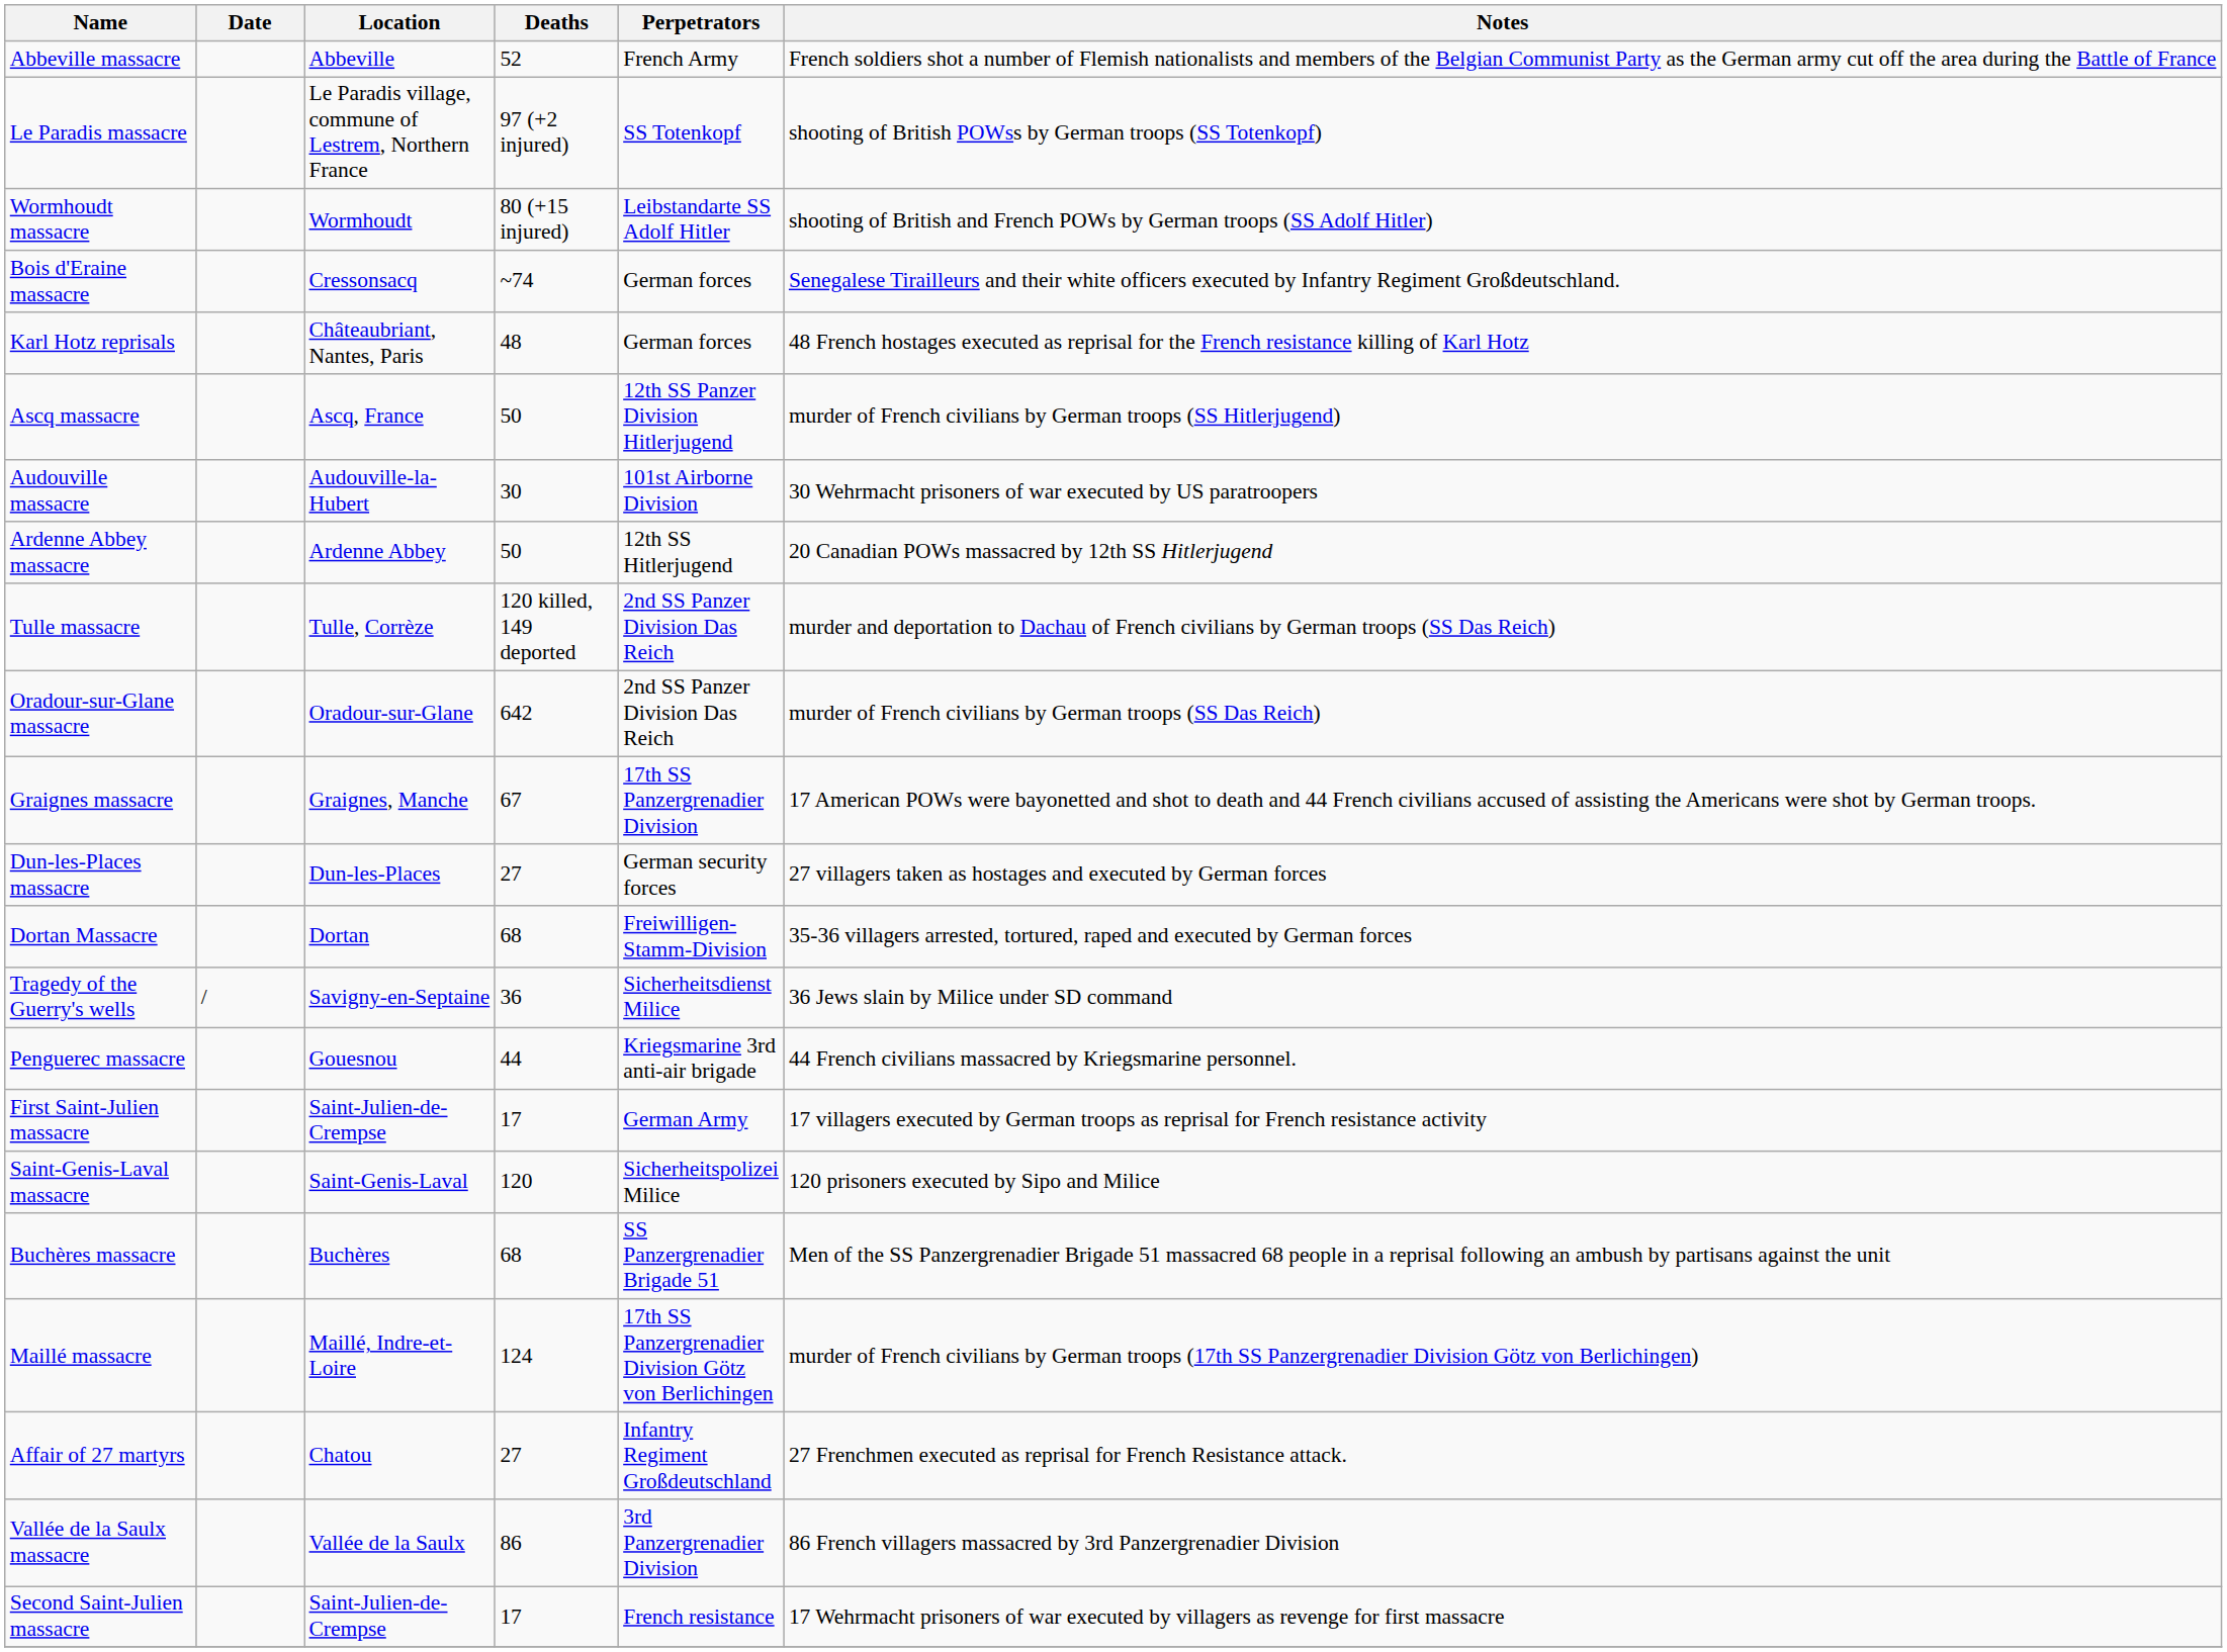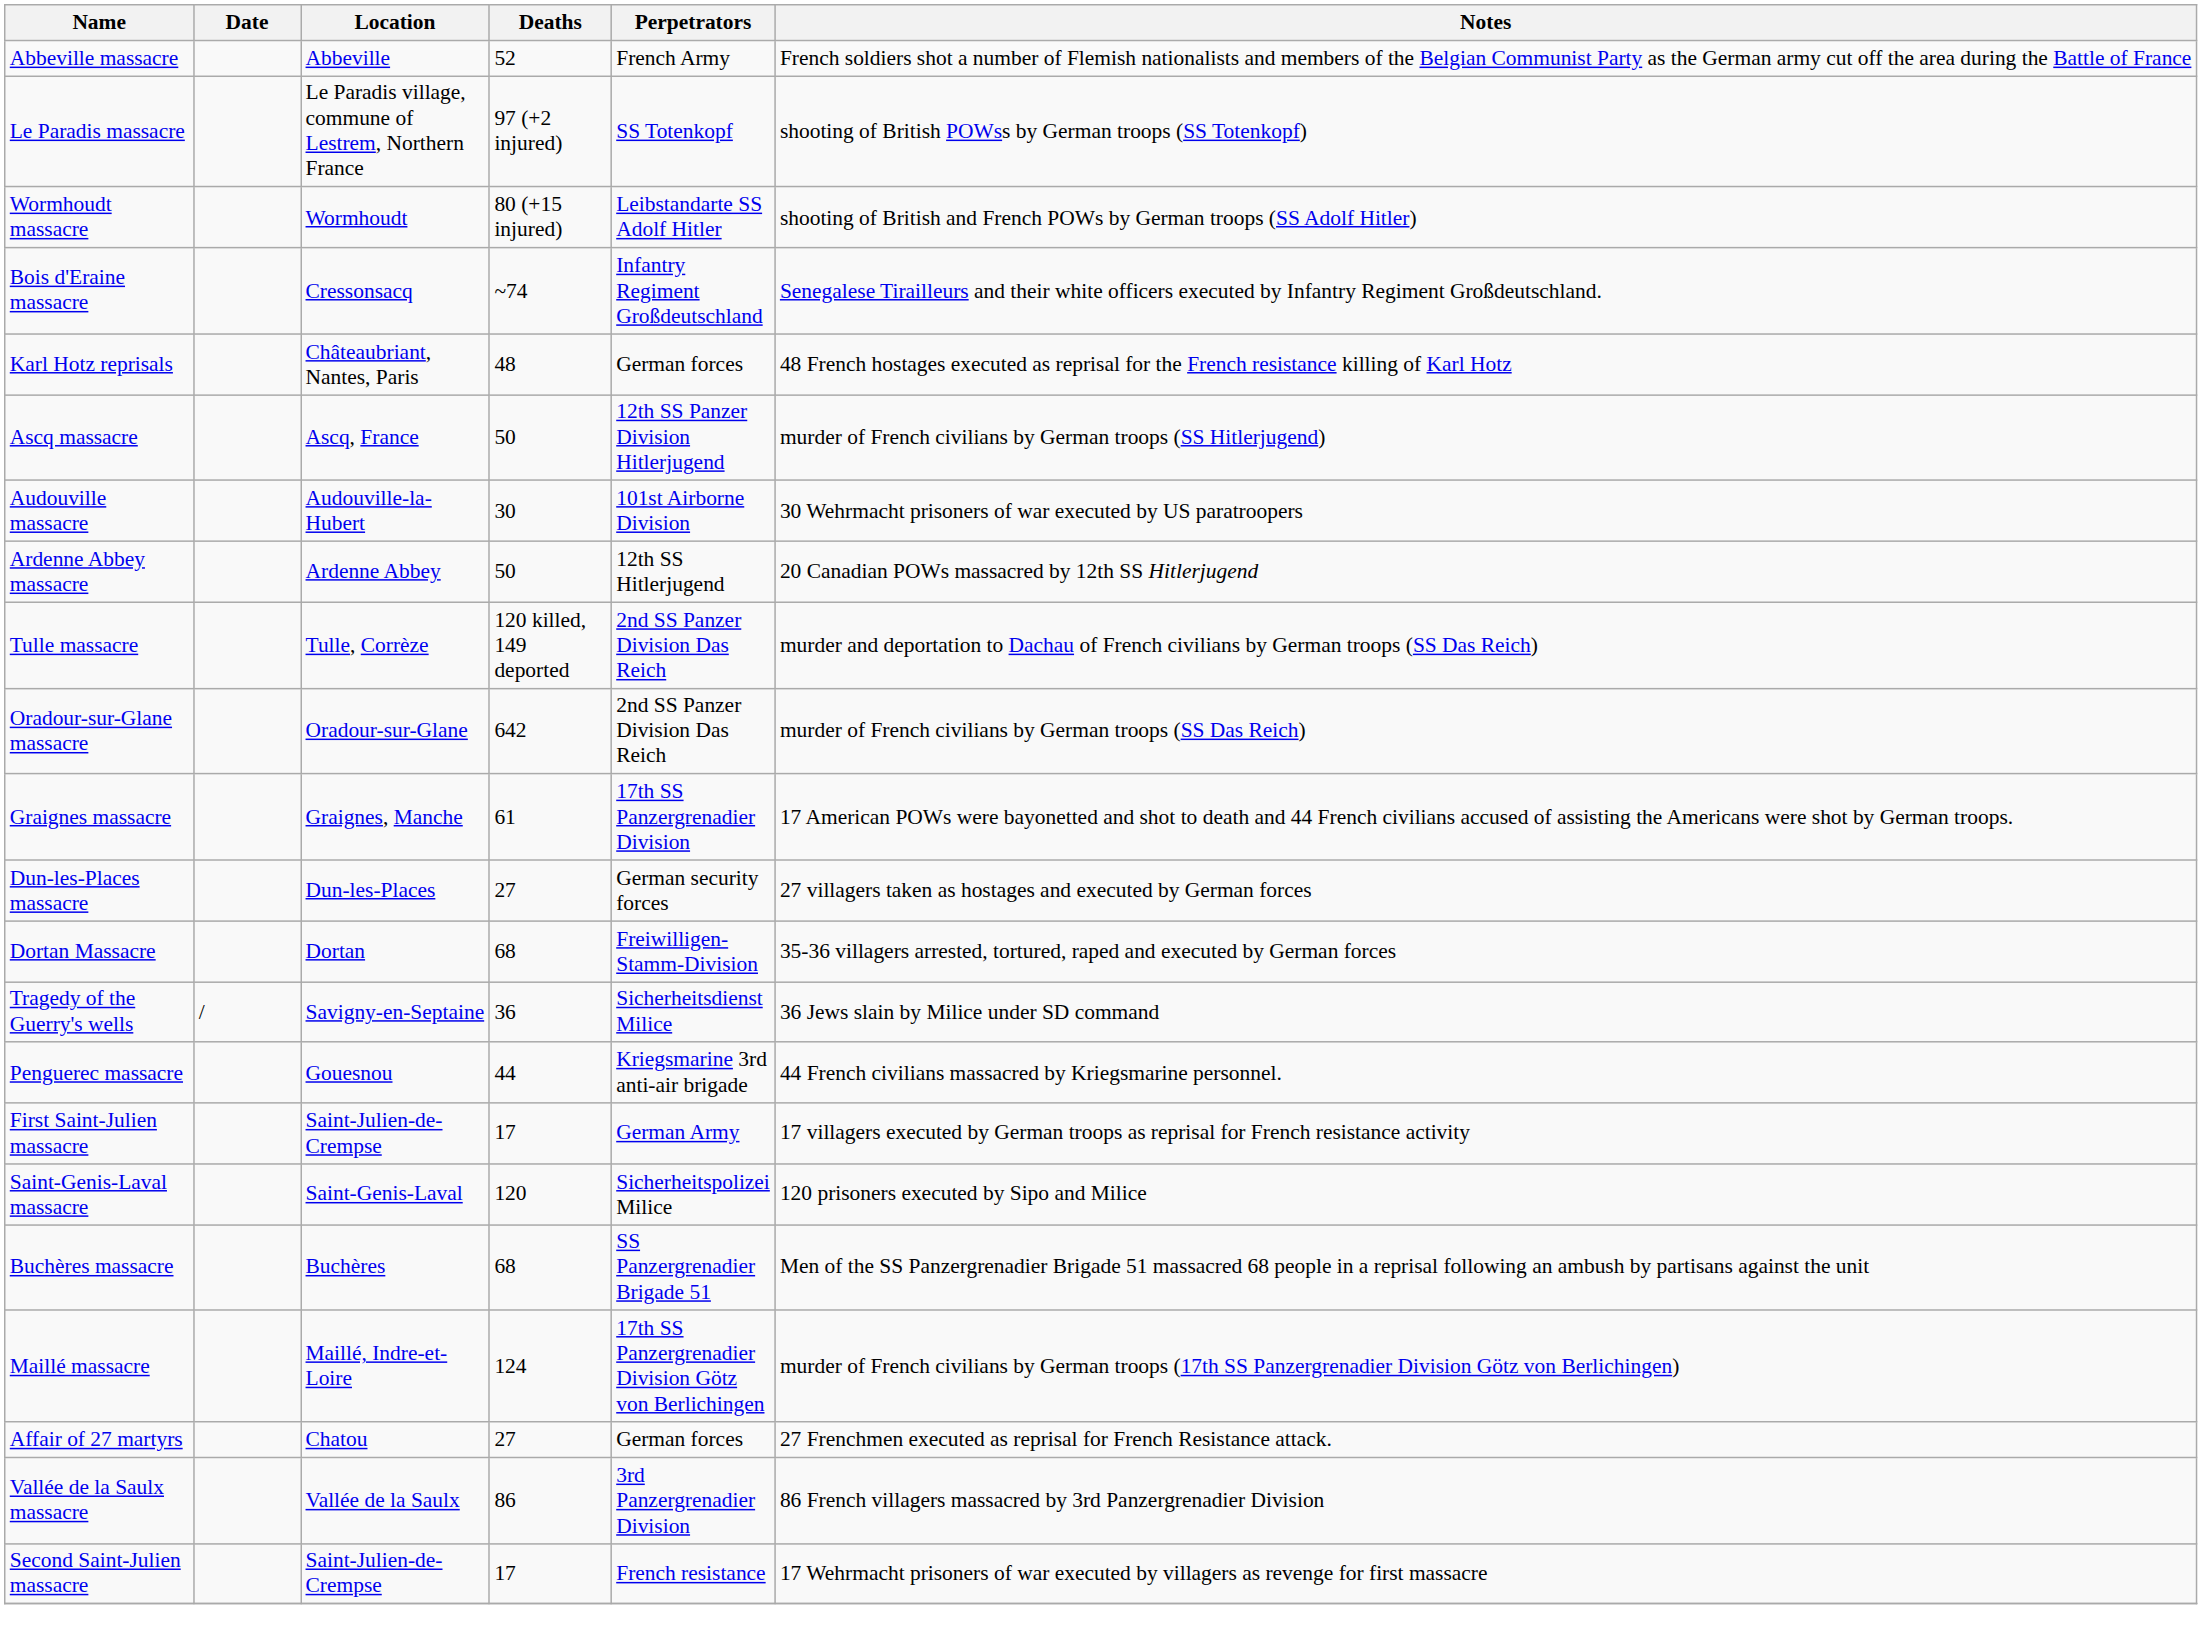 <table class="sortable wikitable" style="font-size:90%;">
 <tr>
 <th style="width:120px;">Name</th>
 <th style="width:65px;">Date</th>
 <th style="width:120px;">Location</th>
 <th ! data-sort-type="number" style="width:75px;">Deaths</th>
 <th style="width:75px;">Perpetrators</th>
 <th class="unsortable">Notes</th>
 </tr>
 <tr>
 <td><a href='#'>Abbeville massacre</a></td>
 <td></td>
 <td><a href='#'>Abbeville</a></td>
 <td>52</td>
 <td>French Army</td>
 <td>French soldiers shot a number of Flemish nationalists and members of the <a href='#'>Belgian Communist Party</a> as the German army cut off the area during the <a href='#'>Battle of France</a></td>
 </tr>
 <tr>
 <td><a href='#'>Le Paradis massacre</a></td>
 <td></td>
 <td>Le Paradis village, commune of <a href='#'>Lestrem</a>, Northern France</td>
 <td>97 (+2 injured)</td>
 <td><a href='#'>SS Totenkopf</a></td>
 <td>shooting of British <a href='#'>POWs</a>s by German troops (<a href='#'>SS Totenkopf</a>)</td>
 </tr>
 <tr>
 <td><a href='#'>Wormhoudt massacre</a></td>
 <td></td>
 <td><a href='#'>Wormhoudt</a></td>
 <td>80 (+15 injured)</td>
 <td><a href='#'>Leibstandarte SS Adolf Hitler</a></td>
 <td>shooting of British and French POWs by German troops (<a href='#'>SS Adolf Hitler</a>)</td>
 </tr>
 <tr>
 <td><a href='#'>Bois d'Eraine massacre</a></td>
 <td></td>
 <td><a href='#'>Cressonsacq</a></td>
 <td>~74</td>
-<td>German forces</td>
+<td><a href='#'>Infantry Regiment Großdeutschland</a></td>
 <td><a href='#'>Senegalese Tirailleurs</a> and their white officers executed by Infantry Regiment Großdeutschland.</td>
 </tr>
 <tr>
 <td><a href='#'>Karl Hotz reprisals</a></td>
 <td></td>
 <td><a href='#'>Châteaubriant</a>, Nantes, Paris</td>
 <td>48</td>
 <td>German forces</td>
 <td>48 French hostages executed as reprisal for the <a href='#'>French resistance</a> killing of <a href='#'>Karl Hotz</a></td>
 </tr>
 <tr>
 <td><a href='#'>Ascq massacre</a></td>
 <td></td>
 <td><a href='#'>Ascq</a>, <a href='#'>France</a></td>
 <td>50</td>
 <td><a href='#'>12th SS Panzer Division Hitlerjugend</a></td>
 <td>murder of French civilians by German troops (<a href='#'>SS Hitlerjugend</a>)</td>
 </tr>
 <tr>
 <td><a href='#'>Audouville massacre</a></td>
 <td></td>
 <td><a href='#'>Audouville-la-Hubert</a></td>
 <td>30</td>
 <td><a href='#'>101st Airborne Division</a></td>
 <td>30 Wehrmacht prisoners of war executed by US paratroopers</td>
 </tr>
 <tr>
 <td><a href='#'>Ardenne Abbey massacre</a></td>
 <td></td>
 <td><a href='#'>Ardenne Abbey</a></td>
 <td>50</td>
 <td>12th SS Hitlerjugend</td>
 <td>20 Canadian POWs massacred by 12th SS <em>Hitlerjugend</em></td>
 </tr>
 <tr>
 <td><a href='#'>Tulle massacre</a></td>
 <td></td>
 <td><a href='#'>Tulle</a>, <a href='#'>Corrèze</a></td>
 <td>120 killed, 149 deported</td>
 <td><a href='#'>2nd SS Panzer Division Das Reich</a></td>
 <td>murder and deportation to <a href='#'>Dachau</a> of French civilians by German troops (<a href='#'>SS Das Reich</a>)</td>
 </tr>
 <tr>
 <td><a href='#'>Oradour-sur-Glane massacre</a></td>
 <td></td>
 <td><a href='#'>Oradour-sur-Glane</a></td>
 <td>642</td>
 <td>2nd SS Panzer Division Das Reich</td>
 <td>murder of French civilians by German troops (<a href='#'>SS Das Reich</a>)</td>
 </tr>
 <tr>
 <td><a href='#'>Graignes massacre</a></td>
 <td></td>
 <td><a href='#'>Graignes</a>, <a href='#'>Manche</a></td>
-<td>67</td>
+<td>61</td>
 <td><a href='#'>17th SS Panzergrenadier Division</a></td>
 <td>17 American POWs were bayonetted and shot to death and 44 French civilians accused of assisting the Americans were shot by German troops.</td>
 </tr>
 <tr>
 <td><a href='#'>Dun-les-Places massacre</a></td>
 <td></td>
 <td><a href='#'>Dun-les-Places</a></td>
 <td>27</td>
 <td>German security forces</td>
 <td>27 villagers taken as hostages and executed by German forces</td>
 </tr>
 <tr>
 <td><a href='#'>Dortan Massacre</a></td>
 <td></td>
 <td><a href='#'>Dortan</a></td>
 <td>68</td>
 <td><a href='#'>Freiwilligen-Stamm-Division</a></td>
 <td>35-36 villagers arrested, tortured, raped and executed by German forces</td>
 </tr>
 <tr>
 <td><a href='#'>Tragedy of the Guerry's wells</a></td>
 <td>/</td>
 <td><a href='#'>Savigny-en-Septaine</a></td>
 <td>36</td>
 <td><a href='#'>Sicherheitsdienst</a><br><a href='#'>Milice</a></td>
 <td>36 Jews slain by Milice under SD command</td>
 </tr>
 <tr>
 <td><a href='#'>Penguerec massacre</a></td>
 <td></td>
 <td><a href='#'>Gouesnou</a></td>
 <td>44</td>
 <td><a href='#'>Kriegsmarine</a> 3rd anti-air brigade</td>
 <td>44 French civilians massacred by Kriegsmarine personnel.</td>
 </tr>
 <tr>
 <td><a href='#'>First Saint-Julien massacre</a></td>
 <td></td>
 <td><a href='#'>Saint-Julien-de-Crempse</a></td>
 <td>17</td>
 <td><a href='#'>German Army</a></td>
 <td>17 villagers executed by German troops as reprisal for French resistance activity</td>
 </tr>
 <tr>
 <td><a href='#'>Saint-Genis-Laval massacre</a></td>
 <td></td>
 <td><a href='#'>Saint-Genis-Laval</a></td>
 <td>120</td>
 <td><a href='#'>Sicherheitspolizei</a><br>Milice</td>
 <td>120 prisoners executed by Sipo and Milice</td>
 </tr>
 <tr>
 <td><a href='#'>Buchères massacre</a></td>
 <td></td>
 <td><a href='#'>Buchères</a></td>
 <td>68</td>
 <td><a href='#'>SS Panzergrenadier Brigade 51</a></td>
 <td>Men of the SS Panzergrenadier Brigade 51 massacred 68 people in a reprisal following an ambush by partisans against the unit</td>
 </tr>
 <tr>
 <td><a href='#'>Maillé massacre</a></td>
 <td></td>
 <td><a href='#'>Maillé, Indre-et-Loire</a></td>
 <td>124</td>
 <td><a href='#'>17th SS Panzergrenadier Division Götz von Berlichingen</a></td>
 <td>murder of French civilians by German troops (<a href='#'>17th SS Panzergrenadier Division Götz von Berlichingen</a>)</td>
 </tr>
 <tr>
 <td><a href='#'>Affair of 27 martyrs</a></td>
 <td></td>
 <td><a href='#'>Chatou</a></td>
 <td>27</td>
-<td><a href='#'>Infantry Regiment Großdeutschland</a></td>
+<td>German forces</td>
 <td>27 Frenchmen executed as reprisal for French Resistance attack.</td>
 </tr>
 <tr>
 <td><a href='#'>Vallée de la Saulx massacre</a></td>
 <td></td>
 <td><a href='#'>Vallée de la Saulx</a></td>
 <td>86</td>
 <td><a href='#'>3rd Panzergrenadier Division</a></td>
 <td>86 French villagers massacred by 3rd Panzergrenadier Division</td>
 </tr>
 <tr>
 <td><a href='#'>Second Saint-Julien massacre</a></td>
 <td></td>
 <td><a href='#'>Saint-Julien-de-Crempse</a></td>
 <td>17</td>
 <td><a href='#'>French resistance</a></td>
 <td>17 Wehrmacht prisoners of war executed by villagers as revenge for first massacre</td>
 </tr>
 <tr>
 </tr>
 </table>
